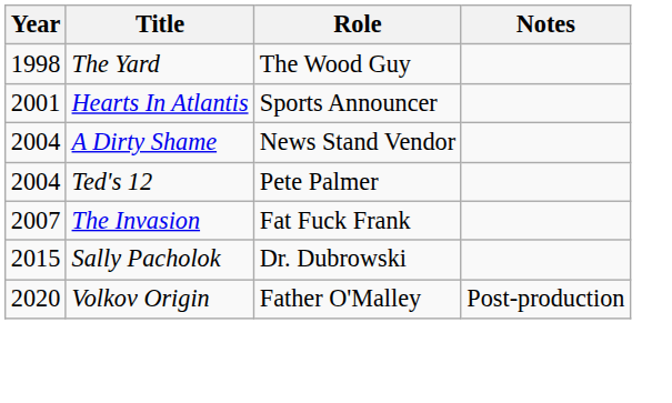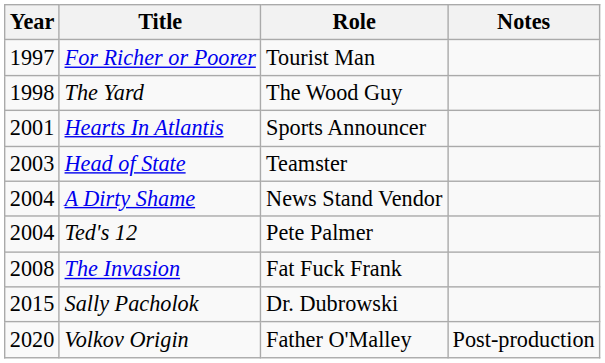 <table class="wikitable sortable">
 <tr>
 <th>Year</th>
 <th>Title</th>
 <th>Role</th>
 <th>Notes</th>
+</tr>
+<tr>
+<td>1997</td>
+<td><em><a href='#'>For Richer or Poorer</a></em></td>
+<td>Tourist Man</td>
+<td></td>
 </tr>
 <tr>
 <td>1998</td>
 <td><em>The Yard</em></td>
 <td>The Wood Guy</td>
 <td></td>
 </tr>
 <tr>
 <td>2001</td>
 <td><em><a href='#'>Hearts In Atlantis</a></em></td>
 <td>Sports Announcer</td>
+<td></td>
+</tr>
+<tr>
+<td>2003</td>
+<td><em><a href='#'>Head of State</a></em></td>
+<td>Teamster</td>
 <td></td>
 </tr>
 <tr>
 <td>2004</td>
 <td><em><a href='#'>A Dirty Shame</a></em></td>
 <td>News Stand Vendor</td>
 <td></td>
 </tr>
 <tr>
 <td>2004</td>
 <td><em>Ted's 12</em></td>
 <td>Pete Palmer</td>
 <td></td>
 </tr>
 <tr>
-<td>2007</td>
+<td>2008</td>
 <td><em><a href='#'>The Invasion</a></em></td>
 <td>Fat Fuck Frank</td>
 <td></td>
 </tr>
 <tr>
 <td>2015</td>
 <td><em>Sally Pacholok</em></td>
 <td>Dr. Dubrowski</td>
 <td></td>
 </tr>
 <tr>
 <td>2020</td>
 <td><em>Volkov Origin</em></td>
 <td>Father O'Malley</td>
 <td>Post-production</td>
 </tr>
 </table>
